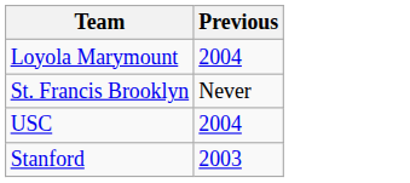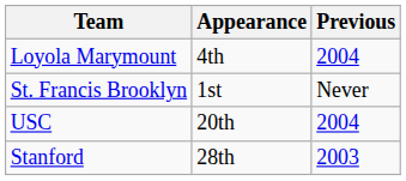 <table class="wikitable sortable">
 <tr>
 <th>Team</th>
+<th>Appearance</th>
 <th>Previous</th>
 </tr>
 <tr>
 <td><a href='#'>Loyola Marymount</a></td>
+<td>4th</td>
 <td><a href='#'>2004</a></td>
 </tr>
 <tr>
 <td><a href='#'>St. Francis Brooklyn</a></td>
+<td>1st</td>
 <td>Never</td>
 </tr>
 <tr>
 <td><a href='#'>USC</a></td>
+<td>20th</td>
 <td><a href='#'>2004</a></td>
 </tr>
 <tr>
 <td><a href='#'>Stanford</a></td>
+<td>28th</td>
 <td><a href='#'>2003</a></td>
 </tr>
 </table>
